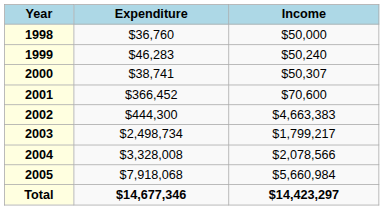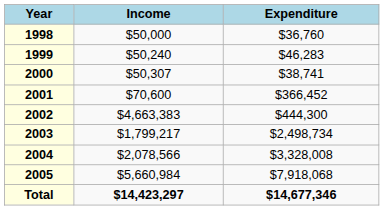 <table class="wikitable floatright" border="1" style="width: 30%; border: 1px solid darkgray;">
 <tr>
 <th scope="col" style="background: lightblue; color: black">Year</th>
+<th scope="col" style="background: lightblue; color: black">Income</th>
 <th scope="col" style="background: lightblue; color: black">Expenditure</th>
-<th scope="col" style="background: lightblue; color: black">Income</th>
 </tr>
 <tr align="center">
 <th scope="row" style="background: lightyellow; color: black">1998</th>
+<td>$50,000</td>
 <td>$36,760</td>
-<td>$50,000</td>
 </tr>
 <tr align="center">
 <th scope="row" style="background: lightyellow; color: black">1999</th>
+<td>$50,240</td>
 <td>$46,283</td>
-<td>$50,240</td>
 </tr>
 <tr align="center">
 <th scope="row" style="background: lightyellow; color: black">2000</th>
+<td>$50,307</td>
 <td>$38,741</td>
-<td>$50,307</td>
 </tr>
 <tr align="center">
 <th scope="row" style="background: lightyellow; color: black">2001</th>
+<td>$70,600</td>
 <td>$366,452</td>
-<td>$70,600</td>
 </tr>
 <tr align="center">
 <th scope="row" style="background: lightyellow; color: black">2002</th>
+<td>$4,663,383</td>
 <td>$444,300</td>
-<td>$4,663,383</td>
 </tr>
 <tr align="center">
 <th scope="row" style="background: lightyellow; color: black">2003</th>
+<td>$1,799,217</td>
 <td>$2,498,734</td>
-<td>$1,799,217</td>
 </tr>
 <tr align="center">
 <th scope="row" style="background: lightyellow; color: black">2004</th>
+<td>$2,078,566</td>
 <td>$3,328,008</td>
-<td>$2,078,566</td>
 </tr>
 <tr align="center">
 <th scope="row" style="background: lightyellow; color: black">2005</th>
+<td>$5,660,984</td>
 <td>$7,918,068</td>
-<td>$5,660,984</td>
 </tr>
 <tr align="center">
 <th scope="row" style="background: lightyellow; color: black">Total</th>
+<td><strong>$14,423,297</strong></td>
 <td><strong>$14,677,346</strong></td>
-<td><strong>$14,423,297</strong></td>
 </tr>
 </table>
